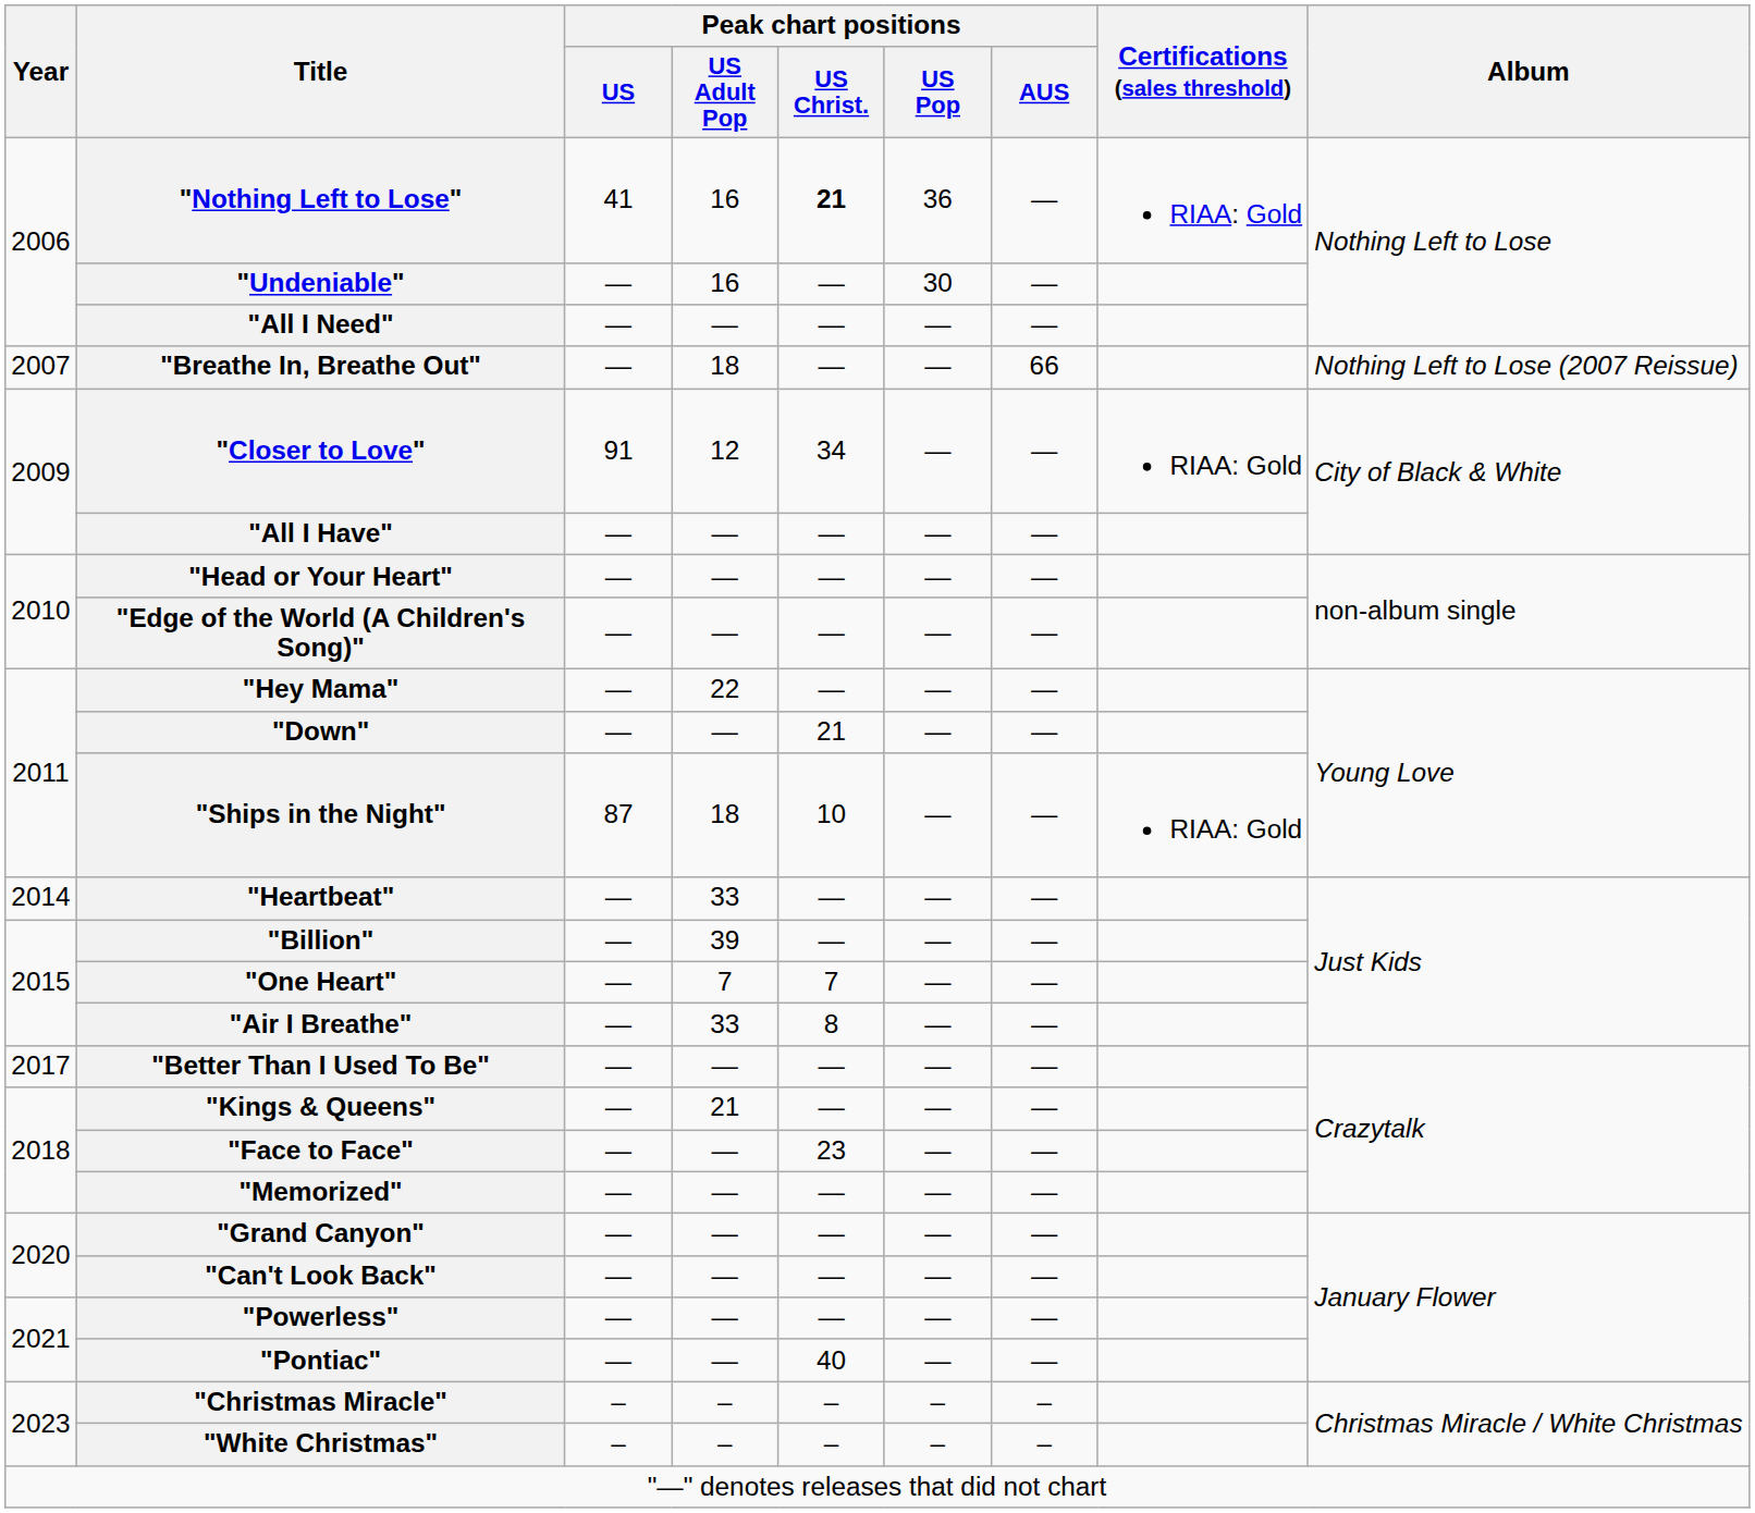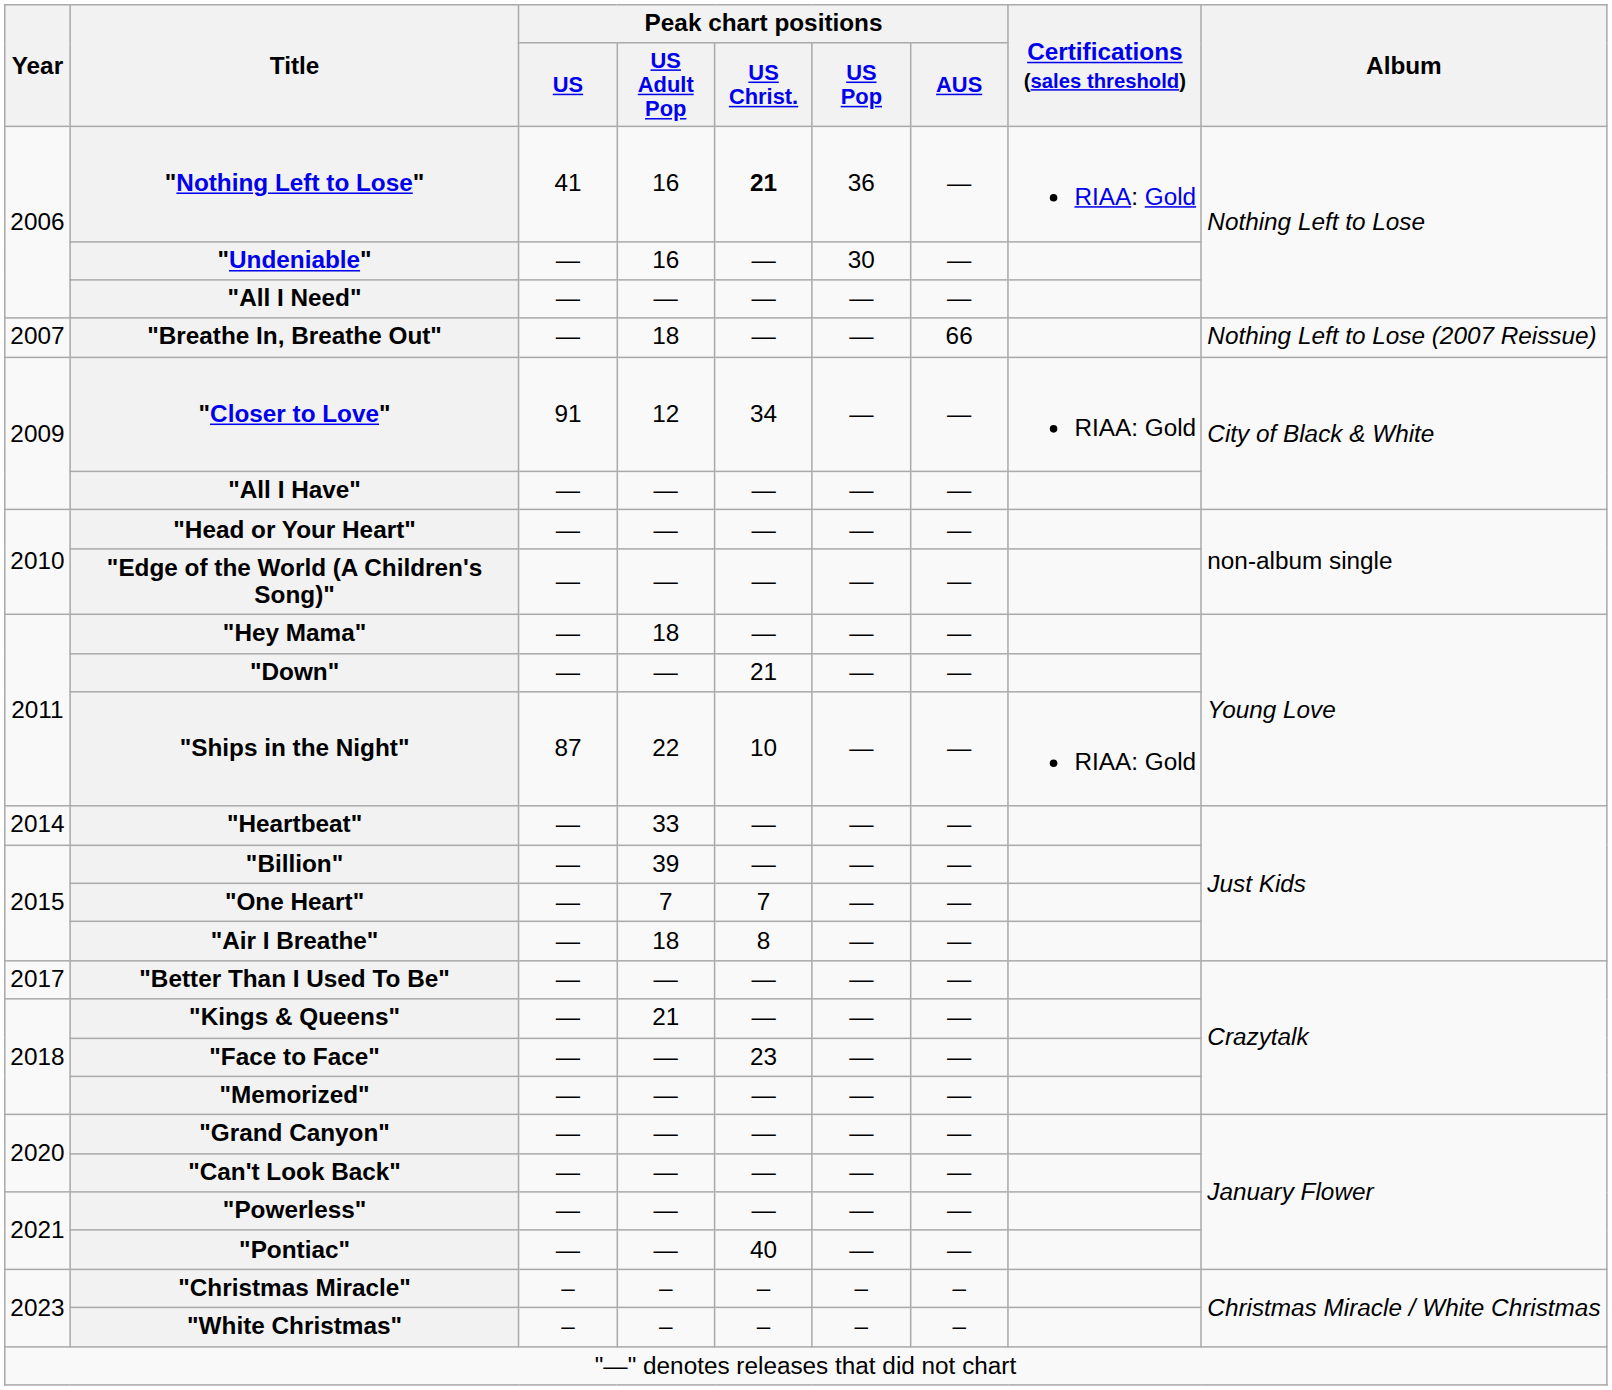 <table class="wikitable plainrowheaders" style=text-align:center;>
 <tr>
 <th scope="col" rowspan="2">Year</th>
 <th scope="col" rowspan="2" style="width:18em;">Title</th>
 <th scope="col" colspan="5">Peak chart positions</th>
 <th scope="col" rowspan="2"><a href='#'>Certifications</a><br><small>(<a href='#'>sales threshold</a>)</small></th>
 <th scope="col" rowspan="2">Album</th>
 </tr>
 <tr>
 <th style="width:4em;font-size:90%;"><a href='#'>US</a><br></th>
 <th style="width:4em;font-size:90%;"><a href='#'>US Adult Pop</a><br></th>
 <th style="width:4em;font-size:90%;"><a href='#'>US Christ.</a><br></th>
 <th style="width:4em;font-size:90%;"><a href='#'>US<br>Pop</a><br></th>
 <th style="width:4em;font-size:90%;"><a href='#'>AUS</a><br></th>
 </tr>
 <tr>
 <td rowspan="3">2006</td>
 <th scope="row">"<a href='#'>Nothing Left to Lose</a>"</th>
 <td>41</td>
 <td>16</td>
 <td><strong>21</strong></td>
 <td>36</td>
 <td>—</td>
 <td><br><ul><li><a href='#'>RIAA</a>: <a href='#'>Gold</a></li></ul></td>
 <td align="left" rowspan="3"><em>Nothing Left to Lose</em></td>
 </tr>
 <tr>
 <th scope="row">"<a href='#'>Undeniable</a>"</th>
 <td>—</td>
 <td>16</td>
 <td>—</td>
 <td>30</td>
 <td>—</td>
 <td></td>
 </tr>
 <tr>
 <th scope="row">"All I Need"</th>
 <td>—</td>
 <td>—</td>
 <td>—</td>
 <td>—</td>
 <td>—</td>
 <td></td>
 </tr>
 <tr>
 <td>2007</td>
 <th scope="row">"Breathe In, Breathe Out"</th>
 <td>—</td>
 <td>18</td>
 <td>—</td>
 <td>—</td>
 <td>66</td>
 <td></td>
 <td align="left" rowspan="1"><em>Nothing Left to Lose (2007 Reissue)</em></td>
 </tr>
 <tr>
 <td rowspan="2">2009</td>
 <th scope="row">"<a href='#'>Closer to Love</a>"</th>
 <td>91</td>
 <td>12</td>
 <td>34</td>
 <td>—</td>
 <td>—</td>
 <td><br><ul><li>RIAA: Gold</li></ul></td>
 <td align="left" rowspan="2"><em>City of Black & White</em></td>
 </tr>
 <tr>
 <th scope="row">"All I Have"</th>
 <td>—</td>
 <td>—</td>
 <td>—</td>
 <td>—</td>
 <td>—</td>
 <td></td>
 </tr>
 <tr>
 <td rowspan="2">2010</td>
 <th scope="row">"Head or Your Heart"</th>
 <td>—</td>
 <td>—</td>
 <td>—</td>
 <td>—</td>
 <td>—</td>
 <td></td>
 <td align="left" rowspan="2">non-album single</td>
 </tr>
 <tr>
 <th scope="row">"Edge of the World (A Children's Song)"</th>
 <td>—</td>
 <td>—</td>
 <td>—</td>
 <td>—</td>
 <td>—</td>
 <td></td>
 </tr>
 <tr>
 <td rowspan="3">2011</td>
 <th scope="row">"Hey Mama"</th>
 <td>—</td>
-<td>22</td>
+<td>18</td>
 <td>—</td>
 <td>—</td>
 <td>—</td>
 <td></td>
 <td align="left" rowspan="3"><em>Young Love</em></td>
 </tr>
 <tr>
 <th scope="row">"Down"</th>
 <td>—</td>
 <td>—</td>
 <td>21</td>
 <td>—</td>
 <td>—</td>
 <td></td>
 </tr>
 <tr>
 <th scope="row">"Ships in the Night"</th>
 <td>87</td>
-<td>18</td>
+<td>22</td>
 <td>10</td>
 <td>—</td>
 <td>—</td>
 <td><br><ul><li>RIAA: Gold</li></ul></td>
 </tr>
 <tr>
 <td>2014</td>
 <th scope="row">"Heartbeat"</th>
 <td>—</td>
 <td>33</td>
 <td>—</td>
 <td>—</td>
 <td>—</td>
 <td></td>
 <td align="left" rowspan="4"><em>Just Kids</em></td>
 </tr>
 <tr>
 <td rowspan="3">2015</td>
 <th scope="row">"Billion"</th>
 <td>—</td>
 <td>39</td>
 <td>—</td>
 <td>—</td>
 <td>—</td>
 <td></td>
 </tr>
 <tr>
 <th scope="row">"One Heart"</th>
 <td>—</td>
 <td>7</td>
 <td>7</td>
 <td>—</td>
 <td>—</td>
 <td></td>
 </tr>
 <tr>
 <th scope="row">"Air I Breathe"</th>
 <td>—</td>
-<td>33</td>
+<td>18</td>
 <td>8</td>
 <td>—</td>
 <td>—</td>
 <td></td>
 </tr>
 <tr>
 <td>2017</td>
 <th scope="row">"Better Than I Used To Be"<br></th>
 <td>—</td>
 <td>—</td>
 <td>—</td>
 <td>—</td>
 <td>—</td>
 <td></td>
 <td align="left" rowspan="4"><em>Crazytalk</em></td>
 </tr>
 <tr>
 <td rowspan="3">2018</td>
 <th scope="row">"Kings & Queens"</th>
 <td>—</td>
 <td>21</td>
 <td>—</td>
 <td>—</td>
 <td>—</td>
 <td></td>
 </tr>
 <tr>
 <th scope="row">"Face to Face"</th>
 <td>—</td>
 <td>—</td>
 <td>23</td>
 <td>—</td>
 <td>—</td>
 <td></td>
 </tr>
 <tr>
 <th scope="row">"Memorized"</th>
 <td>—</td>
 <td>—</td>
 <td>—</td>
 <td>—</td>
 <td>—</td>
 <td></td>
 </tr>
 <tr>
 <td rowspan="2">2020</td>
 <th scope="row">"Grand Canyon"</th>
 <td>—</td>
 <td>—</td>
 <td>—</td>
 <td>—</td>
 <td>—</td>
 <td></td>
 <td rowspan="4" align="left"><em>January Flower</em></td>
 </tr>
 <tr>
 <th scope="row">"Can't Look Back"</th>
 <td>—</td>
 <td>—</td>
 <td>—</td>
 <td>—</td>
 <td>—</td>
 <td></td>
 </tr>
 <tr>
 <td rowspan="2">2021</td>
 <th scope="row">"Powerless"</th>
 <td>—</td>
 <td>—</td>
 <td>—</td>
 <td>—</td>
 <td>—</td>
 <td></td>
 </tr>
 <tr>
 <th scope="row">"Pontiac"</th>
 <td>—</td>
 <td>—</td>
 <td>40</td>
 <td>—</td>
 <td>—</td>
 <td></td>
 </tr>
 <tr>
 <td rowspan="2">2023</td>
 <th scope="row">"Christmas Miracle"</th>
 <td>–</td>
 <td>–</td>
 <td>–</td>
 <td>–</td>
 <td>–</td>
 <td></td>
 <td rowspan="2" align="left"><em>Christmas Miracle / White Christmas</em></td>
 </tr>
 <tr>
 <th scope="row">"White Christmas"</th>
 <td>–</td>
 <td>–</td>
 <td>–</td>
 <td>–</td>
 <td>–</td>
 <td></td>
 </tr>
 <tr>
 <td colspan="9">"—" denotes releases that did not chart</td>
 </tr>
 </table>
